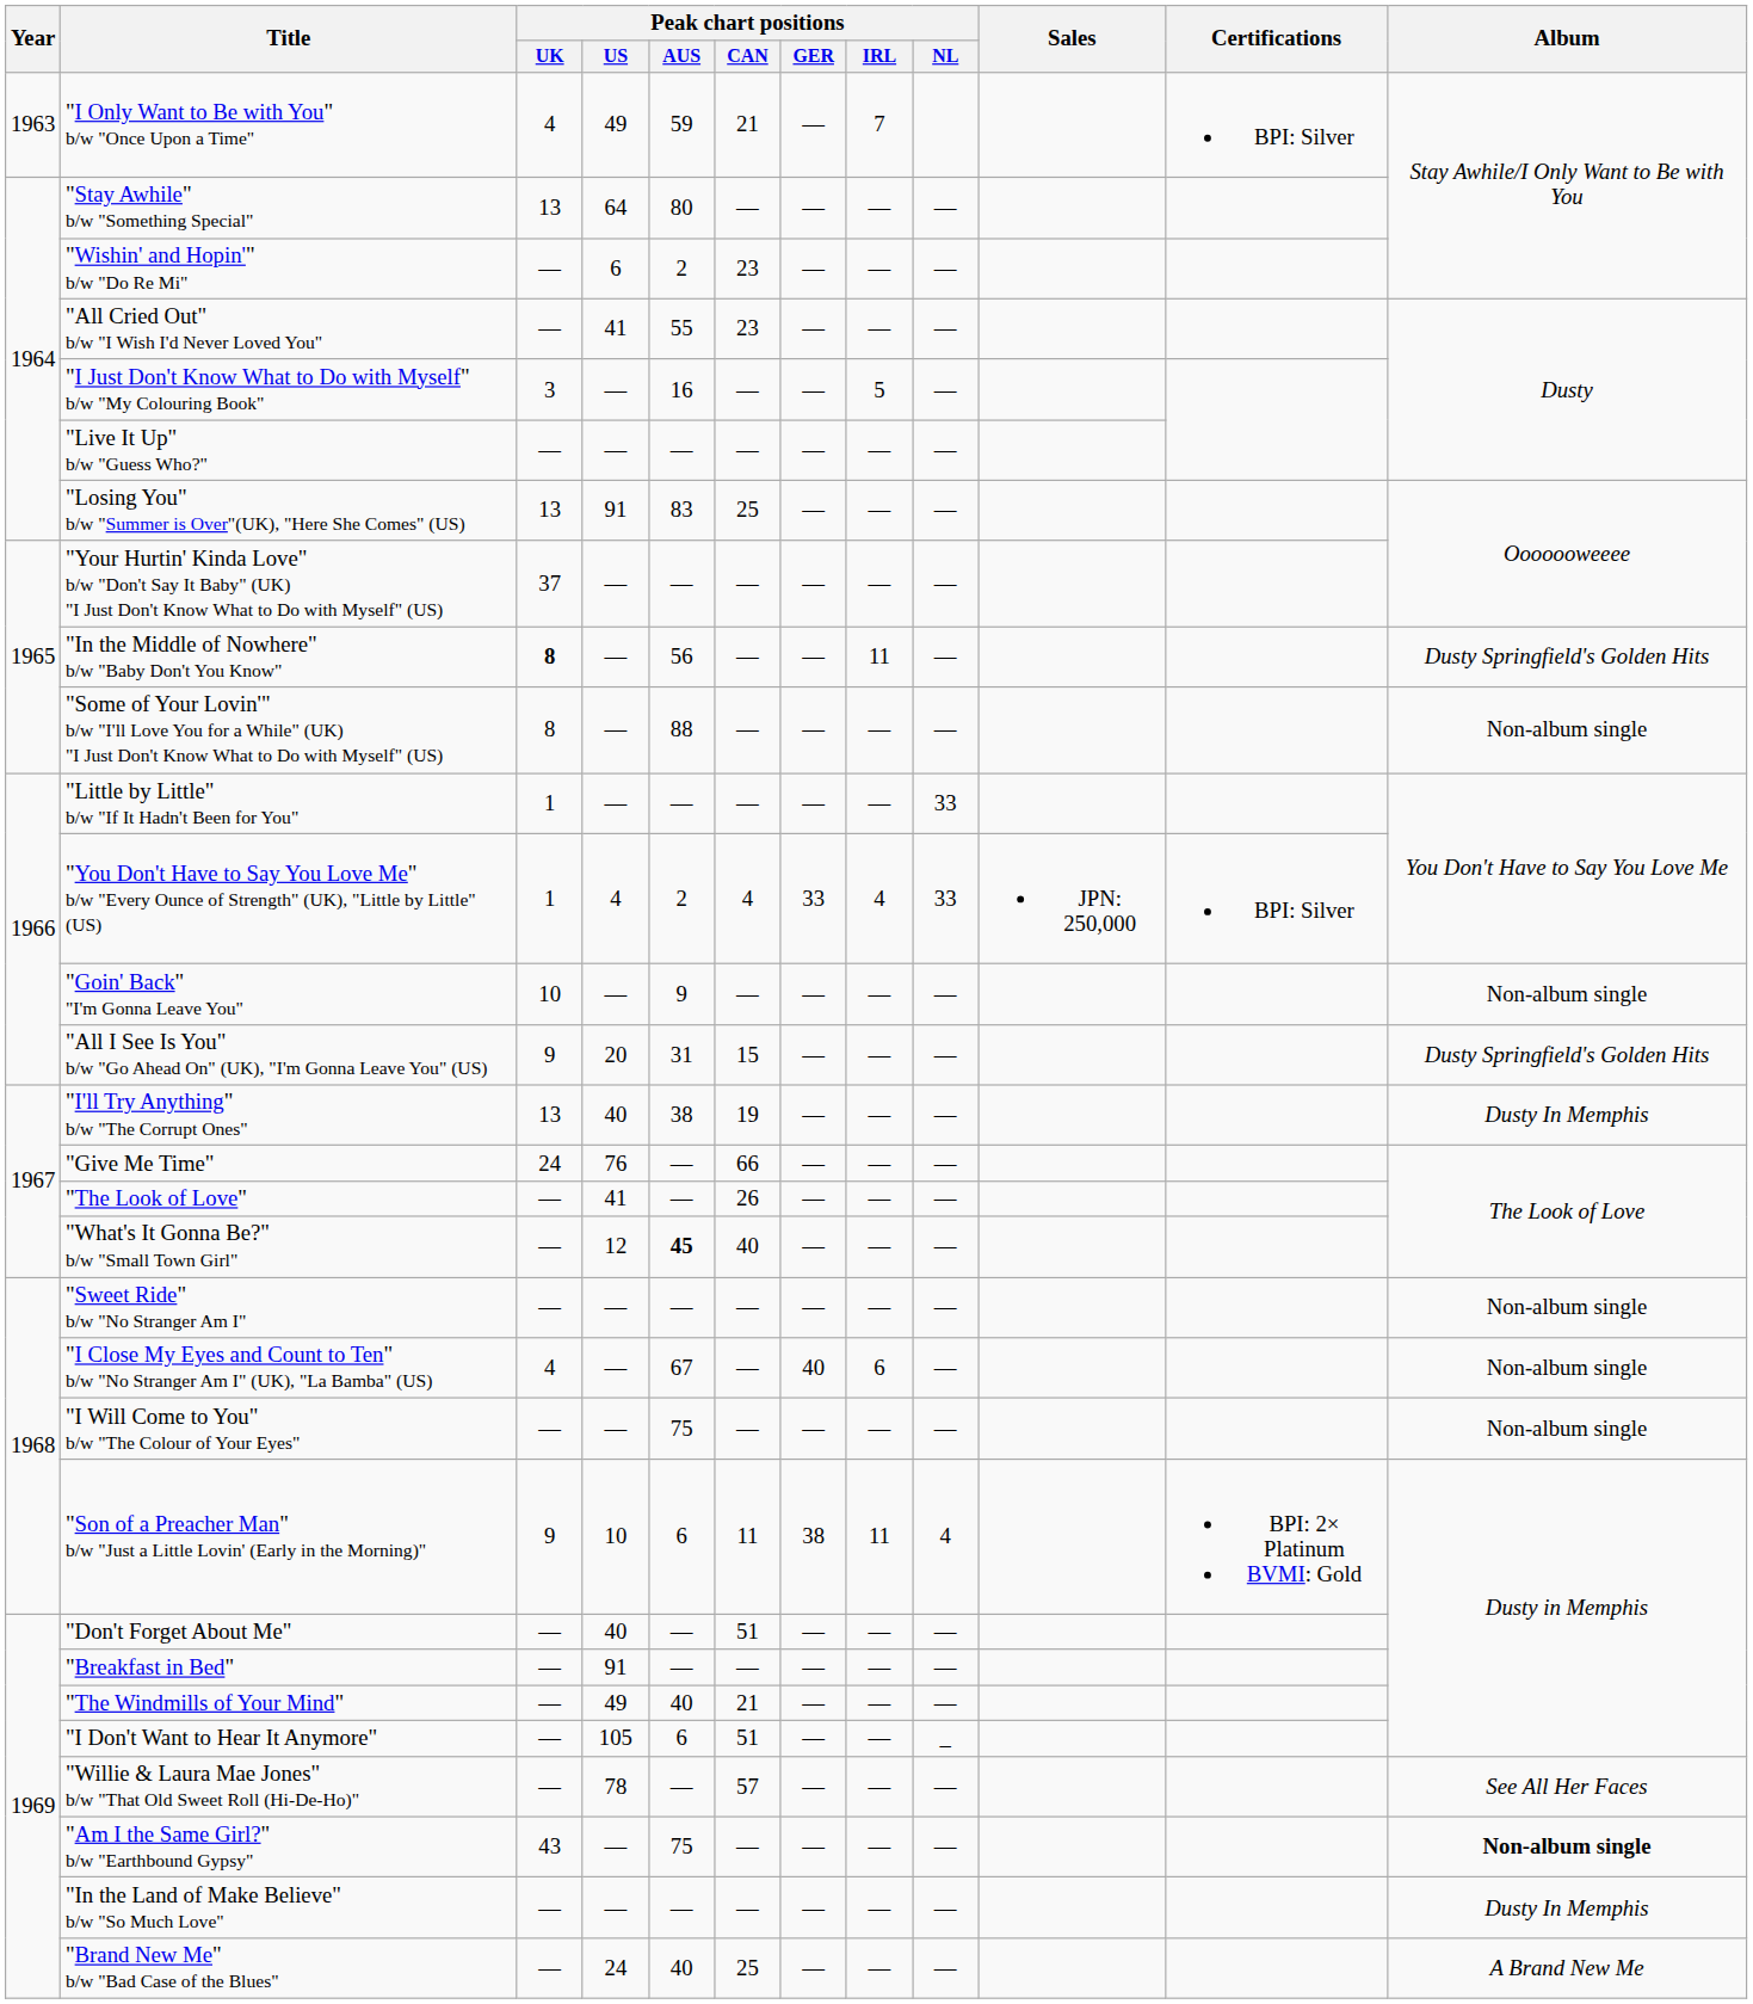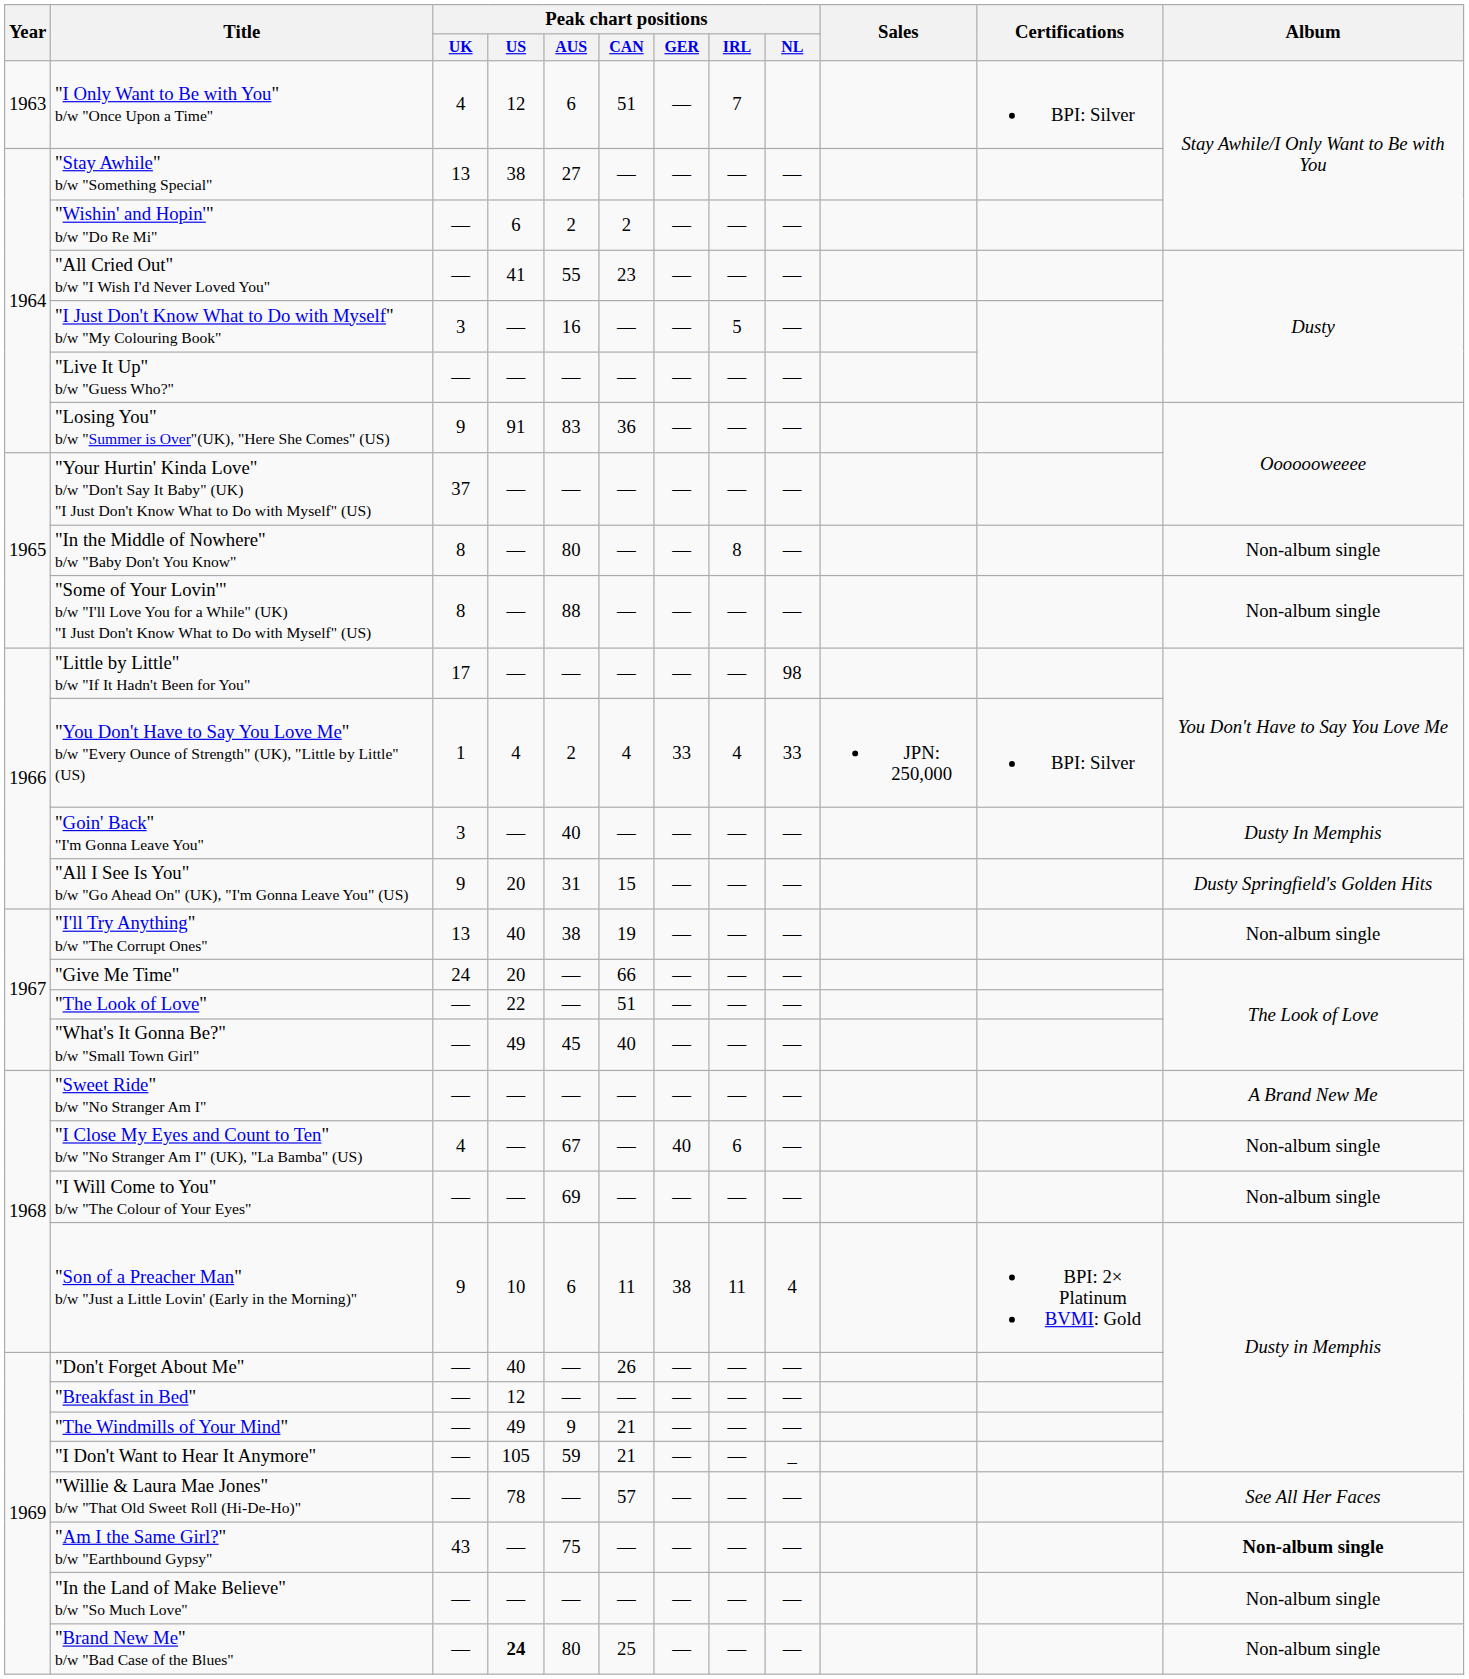 <table class="wikitable plainrowheaders" style="text-align:center;">
 <tr>
 <th rowspan="2">Year</th>
 <th rowspan="2">Title</th>
 <th colspan="7">Peak chart positions</th>
 <th rowspan="2">Sales</th>
 <th rowspan="2">Certifications</th>
 <th rowspan="2">Album</th>
 </tr>
 <tr>
 <th style="width:3em;font-size:85%"><a href='#'>UK</a><br></th>
 <th style="width:3em;font-size:85%"><a href='#'>US</a><br></th>
 <th style="width:3em;font-size:85%"><a href='#'>AUS</a><br></th>
 <th style="width:3em;font-size:85%"><a href='#'>CAN</a><br></th>
 <th style="width:3em;font-size:85%"><a href='#'>GER</a><br></th>
 <th style="width:3em;font-size:85%"><a href='#'>IRL</a><br></th>
 <th style="width:3em;font-size:85%"><a href='#'>NL</a><br></th>
 </tr>
 <tr>
 <td>1963</td>
 <td align=left>"<a href='#'>I Only Want to Be with You</a>"<br><small>b/w "Once Upon a Time"</small></td>
 <td>4</td>
-<td>49</td>
-<td>59</td>
-<td>21<br></td>
+<td>12</td>
+<td>6</td>
+<td>51</td>
 <td>—</td>
 <td>7</td>
 <td></td>
 <td></td>
 <td><br><ul><li>BPI: Silver</li></ul></td>
 <td rowspan="3"><em>Stay Awhile/I Only Want to Be with You</em></td>
 </tr>
 <tr>
 <td rowspan="6">1964</td>
 <td align=left>"<a href='#'>Stay Awhile</a>"<br><small>b/w "Something Special"</small></td>
 <td>13</td>
-<td>64</td>
-<td>80</td>
+<td>38</td>
+<td>27</td>
 <td>—</td>
 <td>—</td>
 <td>—</td>
 <td>—</td>
 <td></td>
 <td></td>
 </tr>
 <tr>
 <td align=left>"<a href='#'>Wishin' and Hopin'</a>"<br><small>b/w "Do Re Mi" </small></td>
 <td>—</td>
 <td>6</td>
 <td>2</td>
-<td>23<br></td>
+<td>2<br></td>
 <td>—</td>
 <td>—</td>
 <td>—</td>
 <td></td>
 <td></td>
 </tr>
 <tr>
 <td align=left>"All Cried Out"<br><small>b/w "I Wish I'd Never Loved You"</small></td>
 <td>—</td>
 <td>41</td>
 <td>55</td>
 <td>23<br></td>
 <td>—</td>
 <td>—</td>
 <td>—</td>
 <td></td>
 <td></td>
 <td rowspan="3"><em>Dusty</em></td>
 </tr>
 <tr>
 <td align=left>"<a href='#'>I Just Don't Know What to Do with Myself</a>"<br><small>b/w "My Colouring Book"</small></td>
 <td>3</td>
 <td>—</td>
 <td>16</td>
 <td>—</td>
 <td>—</td>
 <td>5</td>
 <td>—</td>
 <td></td>
 </tr>
 <tr>
 <td align=left>"Live It Up"<br><small>b/w "Guess Who?"</small></td>
 <td>—</td>
 <td>—</td>
 <td>—</td>
 <td>—</td>
 <td>—</td>
 <td>—</td>
 <td>—</td>
 <td></td>
 </tr>
 <tr>
 <td align=left>"Losing You"<br><small>b/w "<a href='#'>Summer is Over</a>"(UK), "Here She Comes" (US)</small></td>
-<td>13</td>
+<td>9</td>
 <td>91</td>
 <td>83</td>
-<td>25</td>
+<td>36<br></td>
 <td>—</td>
 <td>—</td>
 <td>—</td>
 <td></td>
 <td></td>
 <td rowspan="2"><em>Ooooooweeee</em></td>
 </tr>
 <tr>
 <td rowspan="3">1965</td>
 <td align=left>"Your Hurtin' Kinda Love"<br><small>b/w "Don't Say It Baby" (UK)<br>"I Just Don't Know What to Do with Myself" (US)</small></td>
 <td>37</td>
 <td>—</td>
 <td>—</td>
 <td>—</td>
 <td>—</td>
 <td>—</td>
 <td>—</td>
 <td></td>
 </tr>
 <tr>
 <td align=left>"In the Middle of Nowhere"<br><small>b/w "Baby Don't You Know"</small></td>
-<td><strong>8</strong></td>
+<td>8</td>
 <td>—</td>
-<td>56</td>
+<td>80</td>
 <td>—</td>
 <td>—</td>
-<td>11</td>
+<td>8</td>
 <td>—</td>
 <td></td>
 <td></td>
-<td><em>Dusty Springfield's Golden Hits</em></td>
+<td>Non-album single</td>
 </tr>
 <tr>
 <td align=left>"Some of Your Lovin'"<br><small>b/w "I'll Love You for a While" (UK)<br>"I Just Don't Know What to Do with Myself" (US)</small></td>
 <td>8</td>
 <td>—</td>
 <td>88</td>
 <td>—</td>
 <td>—</td>
 <td>—</td>
 <td>—</td>
 <td></td>
 <td></td>
 <td>Non-album single</td>
 </tr>
 <tr>
 <td rowspan="4">1966</td>
 <td align=left>"Little by Little"<br><small>b/w "If It Hadn't Been for You"</small></td>
-<td>1</td>
+<td>17</td>
 <td>—</td>
 <td>—</td>
 <td>—</td>
 <td>—</td>
 <td>—</td>
-<td>33</td>
+<td>98</td>
 <td></td>
 <td></td>
 <td rowspan="2"><em>You Don't Have to Say You Love Me</em></td>
 </tr>
 <tr>
 <td align=left>"<a href='#'>You Don't Have to Say You Love Me</a>"<br><small>b/w "Every Ounce of Strength" (UK), "Little by Little" (US)</small></td>
 <td>1</td>
 <td>4</td>
 <td>2</td>
 <td>4<br></td>
 <td>33</td>
 <td>4</td>
 <td>33</td>
 <td><br><ul><li>JPN: 250,000</li></ul></td>
 <td><br><ul><li>BPI: Silver</li></ul></td>
 </tr>
 <tr>
 <td align=left>"<a href='#'>Goin' Back</a>"<br><small>"I'm Gonna Leave You"</small></td>
-<td>10</td>
+<td>3</td>
 <td>—</td>
-<td>9<br></td>
+<td>40</td>
 <td>—</td>
 <td>—</td>
 <td>—</td>
 <td>—</td>
 <td></td>
 <td></td>
-<td>Non-album single</td>
+<td><em>Dusty In Memphis</em></td>
 </tr>
 <tr>
 <td align=left>"All I See Is You"<br><small>b/w "Go Ahead On" (UK), "I'm Gonna Leave You" (US)</small></td>
 <td>9</td>
 <td>20</td>
 <td>31</td>
 <td>15<br></td>
 <td>—</td>
 <td>—</td>
 <td>—</td>
 <td></td>
 <td></td>
 <td><em>Dusty Springfield's Golden Hits</em></td>
 </tr>
 <tr>
 <td rowspan="4">1967</td>
 <td align=left>"<a href='#'>I'll Try Anything</a>"<br><small>b/w "The Corrupt Ones"</small></td>
 <td>13</td>
 <td>40</td>
 <td>38</td>
 <td>19</td>
 <td>—</td>
 <td>—</td>
 <td>—</td>
 <td></td>
 <td></td>
-<td><em>Dusty In Memphis</em></td>
+<td>Non-album single</td>
 </tr>
 <tr>
 <td align=left>"Give Me Time"</td>
 <td>24</td>
-<td>76</td>
+<td>20</td>
 <td>—</td>
 <td>66</td>
 <td>—</td>
 <td>—</td>
 <td>—</td>
 <td></td>
 <td></td>
 <td rowspan="3"><em>The Look of Love</em></td>
 </tr>
 <tr>
 <td align=left>"<a href='#'>The Look of Love</a>"</td>
 <td>—</td>
-<td>41</td>
+<td>22</td>
 <td>—</td>
-<td>26</td>
+<td>51<br></td>
 <td>—</td>
 <td>—</td>
 <td>—</td>
 <td></td>
 <td></td>
 </tr>
 <tr>
 <td align=left>"What's It Gonna Be?"<br><small>b/w "Small Town Girl"</small></td>
 <td>—</td>
-<td>12</td>
-<td><strong>45</strong></td>
+<td>49</td>
+<td>45</td>
 <td>40</td>
 <td>—</td>
 <td>—</td>
 <td>—</td>
 <td></td>
 <td></td>
 </tr>
 <tr>
 <td rowspan="4">1968</td>
 <td align="left">"<a href='#'>Sweet Ride</a>"<br><small>b/w "No Stranger Am I"</small></td>
 <td>—</td>
 <td>—</td>
 <td>—</td>
 <td>—</td>
 <td>—</td>
 <td>—</td>
 <td>—</td>
 <td></td>
 <td></td>
-<td>Non-album single</td>
+<td><em>A Brand New Me</em></td>
 </tr>
 <tr>
 <td align="left">"<a href='#'>I Close My Eyes and Count to Ten</a>"<br><small>b/w "No Stranger Am I" (UK), "La Bamba" (US)</small></td>
 <td>4</td>
 <td>—</td>
 <td>67</td>
 <td>—</td>
 <td>40</td>
 <td>6</td>
 <td>—</td>
 <td></td>
 <td></td>
 <td>Non-album single</td>
 </tr>
 <tr>
 <td align="left">"I Will Come to You"<br><small>b/w "The Colour of Your Eyes"</small></td>
 <td>—</td>
 <td>—</td>
-<td>75</td>
+<td>69</td>
 <td>—</td>
 <td>—</td>
 <td>—</td>
 <td>—</td>
 <td></td>
 <td></td>
 <td>Non-album single</td>
 </tr>
 <tr>
 <td align="left">"<a href='#'>Son of a Preacher Man</a>"<br><small>b/w "Just a Little Lovin' (Early in the Morning)"</small></td>
 <td>9</td>
 <td>10</td>
 <td>6</td>
 <td>11<br></td>
 <td>38</td>
 <td>11</td>
 <td>4</td>
 <td></td>
 <td><br><ul><li>BPI: 2× Platinum</li><li><a href='#'>BVMI</a>: Gold</li></ul></td>
 <td rowspan="5"><em>Dusty in Memphis</em></td>
 </tr>
 <tr>
 <td rowspan="8">1969</td>
 <td align="left">"Don't Forget About Me"</td>
 <td>—</td>
 <td>40</td>
 <td>—</td>
-<td>51<br></td>
+<td>26</td>
 <td>—</td>
 <td>—</td>
 <td>—</td>
 <td></td>
 </tr>
 <tr>
 <td align="left">"<a href='#'>Breakfast in Bed</a>"</td>
 <td>—</td>
-<td>91</td>
+<td>12</td>
 <td>—</td>
 <td>—</td>
 <td>—</td>
 <td>—</td>
 <td>—</td>
 <td></td>
 <td></td>
 </tr>
 <tr>
 <td align="left">"<a href='#'>The Windmills of Your Mind</a>"</td>
 <td>—</td>
 <td>49</td>
-<td>40</td>
+<td>9<br></td>
 <td>21<br></td>
 <td>—</td>
 <td>—</td>
 <td>—</td>
 <td></td>
 <td></td>
 </tr>
 <tr>
 <td align="left">"I Don't Want to Hear It Anymore"</td>
 <td>—</td>
 <td>105</td>
-<td>6</td>
-<td>51</td>
+<td>59</td>
+<td>21<br></td>
 <td>—</td>
 <td>—</td>
 <td>_</td>
 <td></td>
 <td></td>
 </tr>
 <tr>
 <td align="left">"Willie & Laura Mae Jones"<br><small>b/w "That Old Sweet Roll (Hi-De-Ho)"</small></td>
 <td>—</td>
 <td>78</td>
 <td>—</td>
 <td>57<br></td>
 <td>—</td>
 <td>—</td>
 <td>—</td>
 <td></td>
 <td></td>
 <td><em>See All Her Faces</em></td>
 </tr>
 <tr>
 <td align="left">"<a href='#'>Am I the Same Girl?</a>"<br><small>b/w "Earthbound Gypsy"</small></td>
 <td>43</td>
 <td>—</td>
 <td>75</td>
 <td>—</td>
 <td>—</td>
 <td>—</td>
 <td>—</td>
 <td></td>
 <td></td>
 <td><strong>Non-album single</strong></td>
 </tr>
 <tr>
 <td align="left">"In the Land of Make Believe"<br><small>b/w "So Much Love"</small></td>
 <td>—</td>
 <td>—</td>
 <td>—</td>
 <td>—</td>
 <td>—</td>
 <td>—</td>
 <td>—</td>
 <td></td>
 <td></td>
-<td><em>Dusty In Memphis</em></td>
+<td>Non-album single</td>
 </tr>
 <tr>
 <td align="left">"<a href='#'>Brand New Me</a>"<br><small>b/w "Bad Case of the Blues"</small></td>
 <td>—</td>
-<td>24</td>
-<td>40</td>
+<td><strong>24</strong></td>
+<td>80</td>
 <td>25</td>
 <td>—</td>
 <td>—</td>
 <td>—</td>
 <td></td>
 <td></td>
-<td><em>A Brand New Me</em></td>
+<td>Non-album single</td>
 </tr>
 </table>
